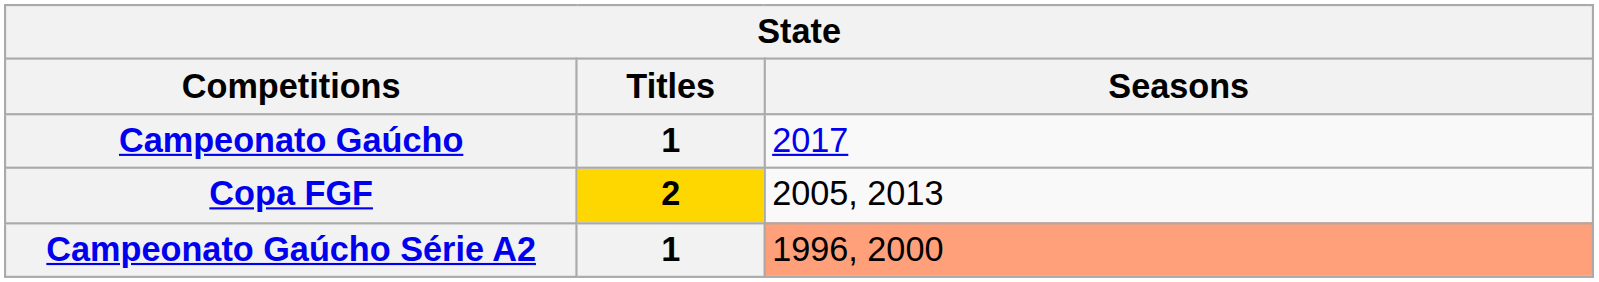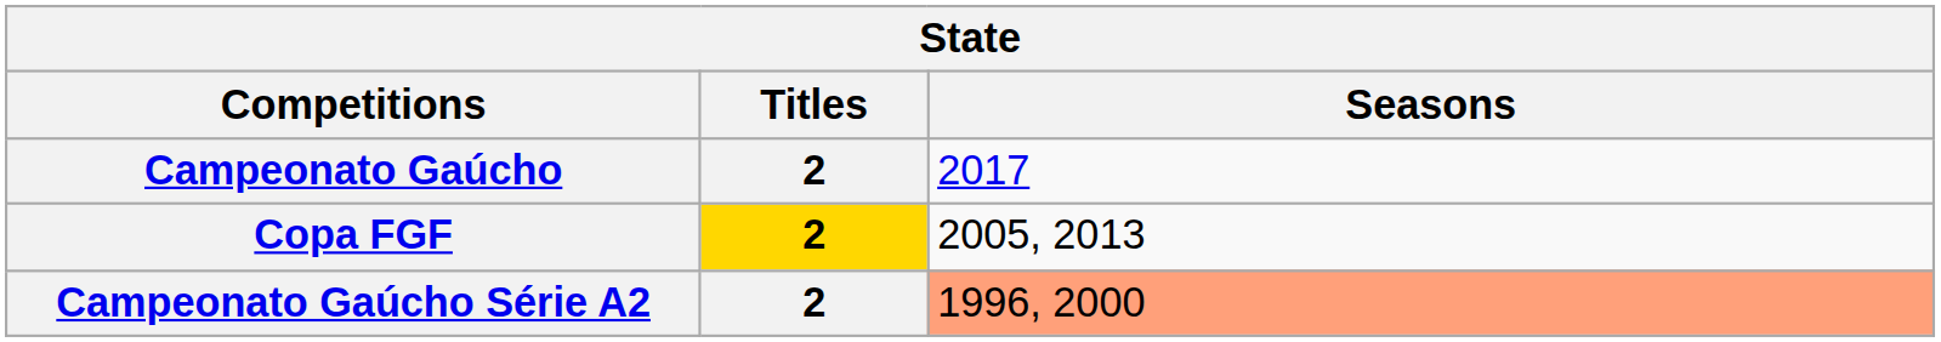 <table class="wikitable">
 <tr>
 <th colspan="3">State</th>
 </tr>
 <tr>
 <th style="width:260px">Competitions</th>
 <th style="width:80px">Titles</th>
 <th style="width:380px">Seasons</th>
 </tr>
 <tr>
 <th style="text-align:center"><a href='#'>Campeonato Gaúcho</a></th>
-<th style="text-align:center"><strong>1</strong></th>
+<th style="text-align:center"><strong>2</strong></th>
 <td align="left"><a href='#'>2017</a></td>
 </tr>
 <tr>
 <th style="text-align:center"><a href='#'>Copa FGF</a></th>
 <td bgcolor="gold" style="text-align:center"><strong>2</strong></td>
 <td align="left">2005, 2013</td>
 </tr>
 <tr>
 <th style="text-align:center"><a href='#'>Campeonato Gaúcho Série A2</a></th>
-<th style="text-align:center"><strong>1</strong></th>
+<th style="text-align:center"><strong>2</strong></th>
 <td align="left" style="background: lightsalmon;">1996, 2000</td>
 </tr>
 </table>
